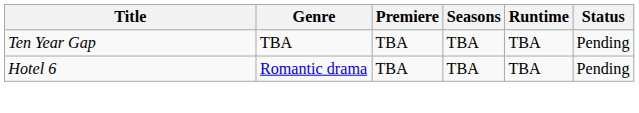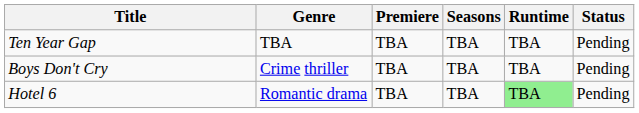 <table class="wikitable sortable" style="width:100%;">
 <tr>
 <th scope="col" style="width:40%;">Title</th>
 <th>Genre</th>
 <th>Premiere</th>
 <th>Seasons</th>
 <th>Runtime</th>
 <th>Status</th>
 </tr>
 <tr>
 <td><em>Ten Year Gap</em></td>
 <td>TBA</td>
 <td>TBA</td>
 <td>TBA</td>
 <td>TBA</td>
 <td>Pending</td>
 </tr>
 <tr>
-<td><em>Hotel 6</em></td>
-<td><a href='#'>Romantic drama</a></td>
+<td><em>Boys Don't Cry</em></td>
+<td><a href='#'>Crime</a> <a href='#'>thriller</a></td>
 <td>TBA</td>
 <td>TBA</td>
 <td>TBA</td>
 <td>Pending</td>
 </tr>
+<tr>
+<td><em>Hotel 6</em></td>
+<td><a href='#'>Romantic drama</a></td>
+<td>TBA</td>
+<td>TBA</td>
+<td style="background: lightgreen;">TBA</td>
+<td>Pending</td>
+</tr>
 </table>
